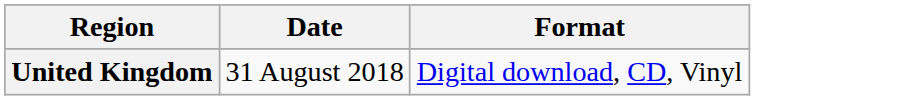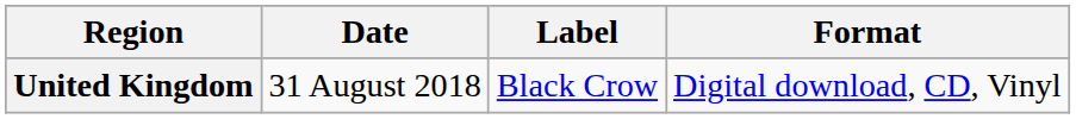 <table class="wikitable plainrowheaders">
 <tr>
 <th scope="col">Region</th>
 <th scope="col">Date</th>
+<th scope="col">Label</th>
 <th scope="col">Format</th>
 </tr>
 <tr>
 <th scope="row">United Kingdom</th>
 <td>31 August 2018</td>
+<td><a href='#'>Black Crow</a></td>
 <td><a href='#'>Digital download</a>, <a href='#'>CD</a>, Vinyl</td>
 </tr>
 </table>
